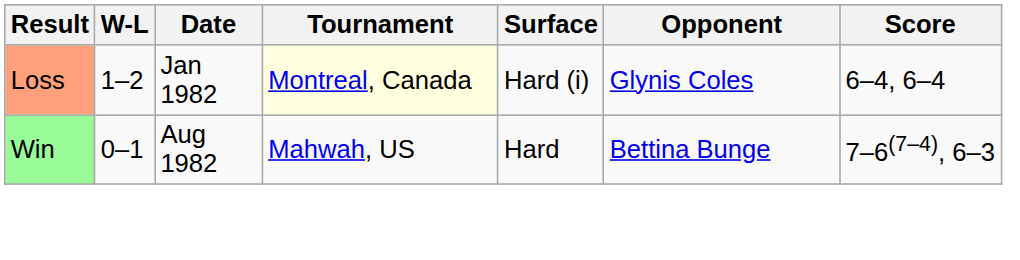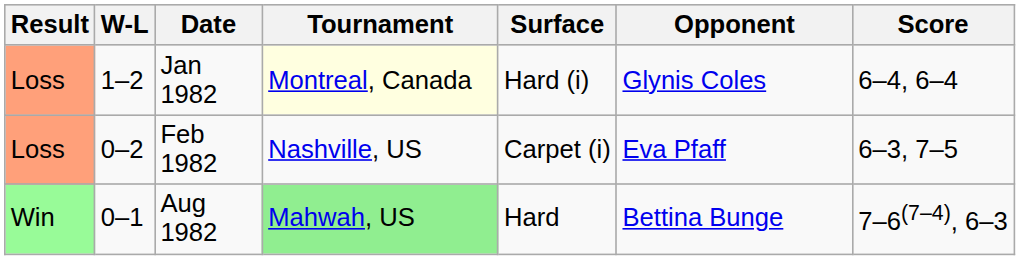 <table class="sortable wikitable">
 <tr>
 <th>Result</th>
 <th>W-L</th>
 <th style="width:60px">Date</th>
 <th style="width:140px">Tournament</th>
 <th>Surface</th>
 <th style="width:140px">Opponent</th>
 <th>Score</th>
 </tr>
 <tr>
 <td style="background:#ffa07a;">Loss</td>
 <td>1–2</td>
 <td>Jan 1982</td>
 <td style="background: lightyellow;"><a href='#'>Montreal</a>, Canada</td>
 <td>Hard (i)</td>
 <td> <a href='#'>Glynis Coles</a></td>
 <td>6–4, 6–4</td>
 </tr>
 <tr>
+<td style="background:#ffa07a;">Loss</td>
+<td>0–2</td>
+<td>Feb 1982</td>
+<td><a href='#'>Nashville</a>, US</td>
+<td>Carpet (i)</td>
+<td> <a href='#'>Eva Pfaff</a></td>
+<td>6–3, 7–5</td>
+</tr>
+<tr>
 <td style="background:#98fb98;">Win</td>
 <td>0–1</td>
 <td>Aug 1982</td>
-<td><a href='#'>Mahwah</a>, US</td>
+<td style="background: lightgreen;"><a href='#'>Mahwah</a>, US</td>
 <td>Hard</td>
 <td> <a href='#'>Bettina Bunge</a></td>
 <td>7–6<sup>(7–4)</sup>, 6–3</td>
 </tr>
 </table>
